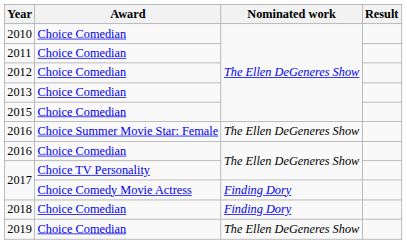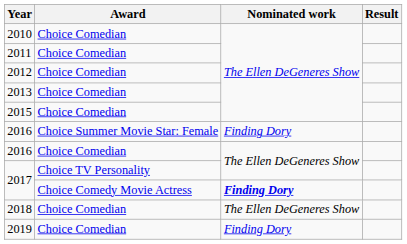 <table class="wikitable sortable">
 <tr>
 <th>Year</th>
 <th>Award</th>
 <th>Nominated work</th>
 <th>Result</th>
 </tr>
 <tr>
 <td>2010</td>
 <td><a href='#'>Choice Comedian</a></td>
 <td rowspan="5"><em><a href='#'>The Ellen DeGeneres Show</a></em></td>
 <td></td>
 </tr>
 <tr>
 <td>2011</td>
 <td><a href='#'>Choice Comedian</a></td>
 <td></td>
 </tr>
 <tr>
 <td>2012</td>
 <td><a href='#'>Choice Comedian</a></td>
 <td></td>
 </tr>
 <tr>
 <td>2013</td>
 <td><a href='#'>Choice Comedian</a></td>
 <td></td>
 </tr>
 <tr>
 <td>2015</td>
 <td><a href='#'>Choice Comedian</a></td>
 <td></td>
 </tr>
 <tr>
 <td>2016</td>
 <td><a href='#'>Choice Summer Movie Star: Female</a></td>
-<td><em>The Ellen DeGeneres Show</em></td>
+<td><em><a href='#'>Finding Dory</a></em></td>
 <td></td>
 </tr>
 <tr>
 <td>2016</td>
 <td><a href='#'>Choice Comedian</a></td>
 <td rowspan="2"><em>The Ellen DeGeneres Show</em></td>
 <td></td>
 </tr>
 <tr>
 <td rowspan="2">2017</td>
 <td><a href='#'>Choice TV Personality</a></td>
 <td></td>
 </tr>
 <tr>
 <td><a href='#'>Choice Comedy Movie Actress</a></td>
-<td><em><a href='#'>Finding Dory</a></em></td>
+<td><strong><em><a href='#'>Finding Dory</a></em></strong></td>
 <td></td>
 </tr>
 <tr>
 <td>2018</td>
 <td><a href='#'>Choice Comedian</a></td>
-<td><em><a href='#'>Finding Dory</a></em></td>
+<td><em>The Ellen DeGeneres Show</em></td>
 <td></td>
 </tr>
 <tr>
 <td>2019</td>
 <td><a href='#'>Choice Comedian</a></td>
-<td><em>The Ellen DeGeneres Show</em></td>
+<td><em><a href='#'>Finding Dory</a></em></td>
 <td></td>
 </tr>
 </table>
